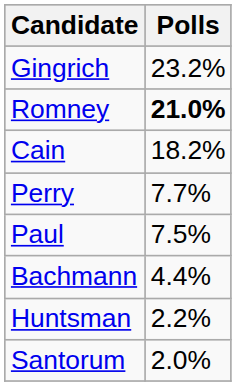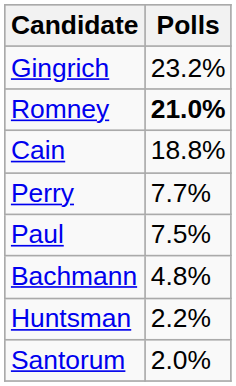 <table class="wikitable sortable floatright">
 <tr>
 <th>Candidate</th>
 <th>Polls</th>
 </tr>
 <tr>
 <td><a href='#'>Gingrich</a></td>
 <td>23.2%</td>
 </tr>
 <tr>
 <td><a href='#'>Romney</a></td>
 <td><strong>21.0%</strong></td>
 </tr>
 <tr>
 <td><a href='#'>Cain</a></td>
-<td>18.2%</td>
+<td>18.8%</td>
 </tr>
 <tr>
 <td><a href='#'>Perry</a></td>
 <td>7.7%</td>
 </tr>
 <tr>
 <td><a href='#'>Paul</a></td>
 <td>7.5%</td>
 </tr>
 <tr>
 <td><a href='#'>Bachmann</a></td>
-<td>4.4%</td>
+<td>4.8%</td>
 </tr>
 <tr>
 <td><a href='#'>Huntsman</a></td>
 <td>2.2%</td>
 </tr>
 <tr>
 <td><a href='#'>Santorum</a></td>
 <td>2.0%</td>
 </tr>
 </table>
